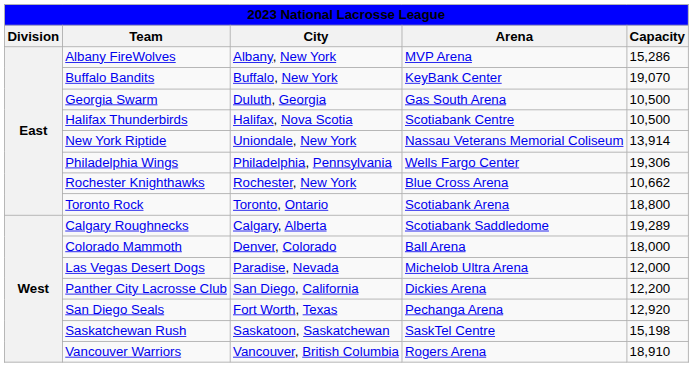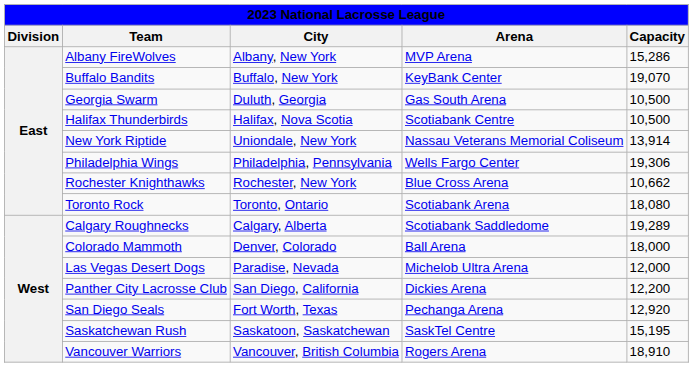 <table class="wikitable" style="width:auto">
 <tr>
 <td bgcolor="#0000FF" align="center" colspan="6"><strong><span>2023 National Lacrosse League</span></strong></td>
 </tr>
 <tr>
 <th>Division</th>
 <th>Team</th>
 <th>City</th>
 <th>Arena</th>
 <th>Capacity</th>
 </tr>
 <tr>
 <th rowspan="8">East</th>
 <td><a href='#'>Albany FireWolves</a></td>
 <td><a href='#'>Albany</a>, <a href='#'>New York</a></td>
 <td><a href='#'>MVP Arena</a></td>
 <td>15,286</td>
 </tr>
 <tr>
 <td><a href='#'>Buffalo Bandits</a></td>
 <td><a href='#'>Buffalo</a>, <a href='#'>New York</a></td>
 <td><a href='#'>KeyBank Center</a></td>
 <td>19,070</td>
 </tr>
 <tr>
 <td><a href='#'>Georgia Swarm</a></td>
 <td><a href='#'>Duluth</a>, <a href='#'>Georgia</a></td>
 <td><a href='#'>Gas South Arena</a></td>
 <td>10,500</td>
 </tr>
 <tr>
 <td><a href='#'>Halifax Thunderbirds</a></td>
 <td><a href='#'>Halifax</a>, <a href='#'>Nova Scotia</a></td>
 <td><a href='#'>Scotiabank Centre</a></td>
 <td>10,500</td>
 </tr>
 <tr>
 <td><a href='#'>New York Riptide</a></td>
 <td><a href='#'>Uniondale</a>, <a href='#'>New York</a></td>
 <td><a href='#'>Nassau Veterans Memorial Coliseum</a></td>
 <td>13,914</td>
 </tr>
 <tr>
 <td><a href='#'>Philadelphia Wings</a></td>
 <td><a href='#'>Philadelphia</a>, <a href='#'>Pennsylvania</a></td>
 <td><a href='#'>Wells Fargo Center</a></td>
 <td>19,306</td>
 </tr>
 <tr>
 <td><a href='#'>Rochester Knighthawks</a></td>
 <td><a href='#'>Rochester</a>, <a href='#'>New York</a></td>
 <td><a href='#'>Blue Cross Arena</a></td>
 <td>10,662</td>
 </tr>
 <tr>
 <td><a href='#'>Toronto Rock</a></td>
 <td><a href='#'>Toronto</a>, <a href='#'>Ontario</a></td>
 <td><a href='#'>Scotiabank Arena</a></td>
-<td>18,800</td>
+<td>18,080</td>
 </tr>
 <tr>
 <th rowspan="7">West</th>
 <td><a href='#'>Calgary Roughnecks</a></td>
 <td><a href='#'>Calgary</a>, <a href='#'>Alberta</a></td>
 <td><a href='#'>Scotiabank Saddledome</a></td>
 <td>19,289</td>
 </tr>
 <tr>
 <td><a href='#'>Colorado Mammoth</a></td>
 <td><a href='#'>Denver</a>, <a href='#'>Colorado</a></td>
 <td><a href='#'>Ball Arena</a></td>
 <td>18,000</td>
 </tr>
 <tr>
 <td><a href='#'>Las Vegas Desert Dogs</a></td>
 <td><a href='#'>Paradise</a>, <a href='#'>Nevada</a></td>
 <td><a href='#'>Michelob Ultra Arena</a></td>
 <td>12,000</td>
 </tr>
 <tr>
 <td><a href='#'>Panther City Lacrosse Club</a></td>
 <td><a href='#'>San Diego</a>, <a href='#'>California</a></td>
 <td><a href='#'>Dickies Arena</a></td>
 <td>12,200</td>
 </tr>
 <tr>
 <td><a href='#'>San Diego Seals</a></td>
 <td><a href='#'>Fort Worth</a>, <a href='#'>Texas</a></td>
 <td><a href='#'>Pechanga Arena</a></td>
 <td>12,920</td>
 </tr>
 <tr>
 <td><a href='#'>Saskatchewan Rush</a></td>
 <td><a href='#'>Saskatoon</a>, <a href='#'>Saskatchewan</a></td>
 <td><a href='#'>SaskTel Centre</a></td>
-<td>15,198</td>
+<td>15,195</td>
 </tr>
 <tr>
 <td><a href='#'>Vancouver Warriors</a></td>
 <td><a href='#'>Vancouver</a>, <a href='#'>British Columbia</a></td>
 <td><a href='#'>Rogers Arena</a></td>
 <td>18,910</td>
 </tr>
 </table>
